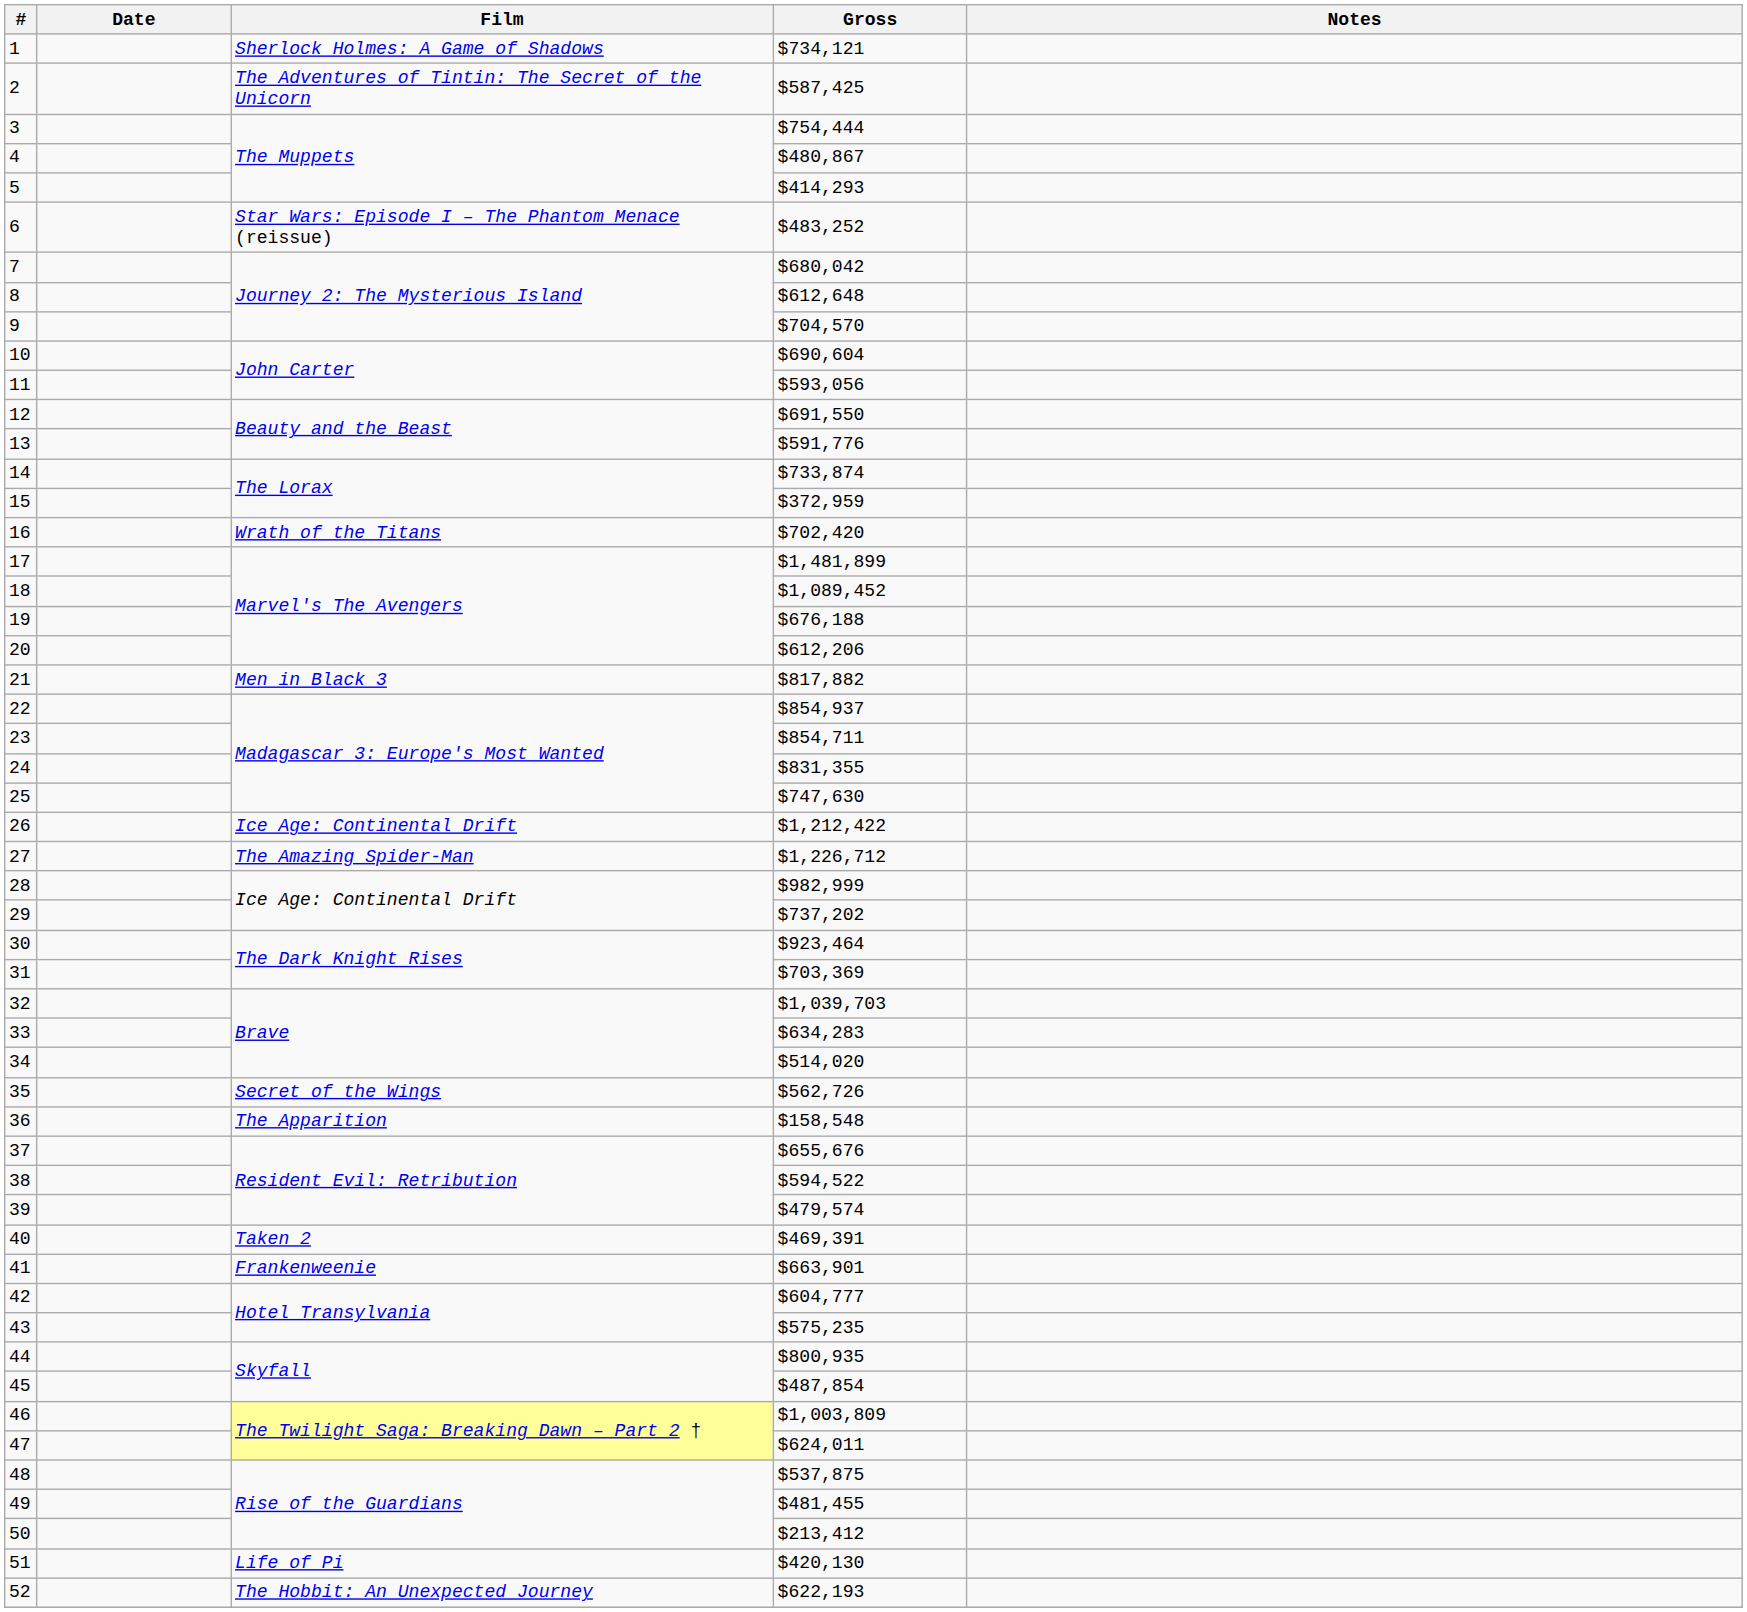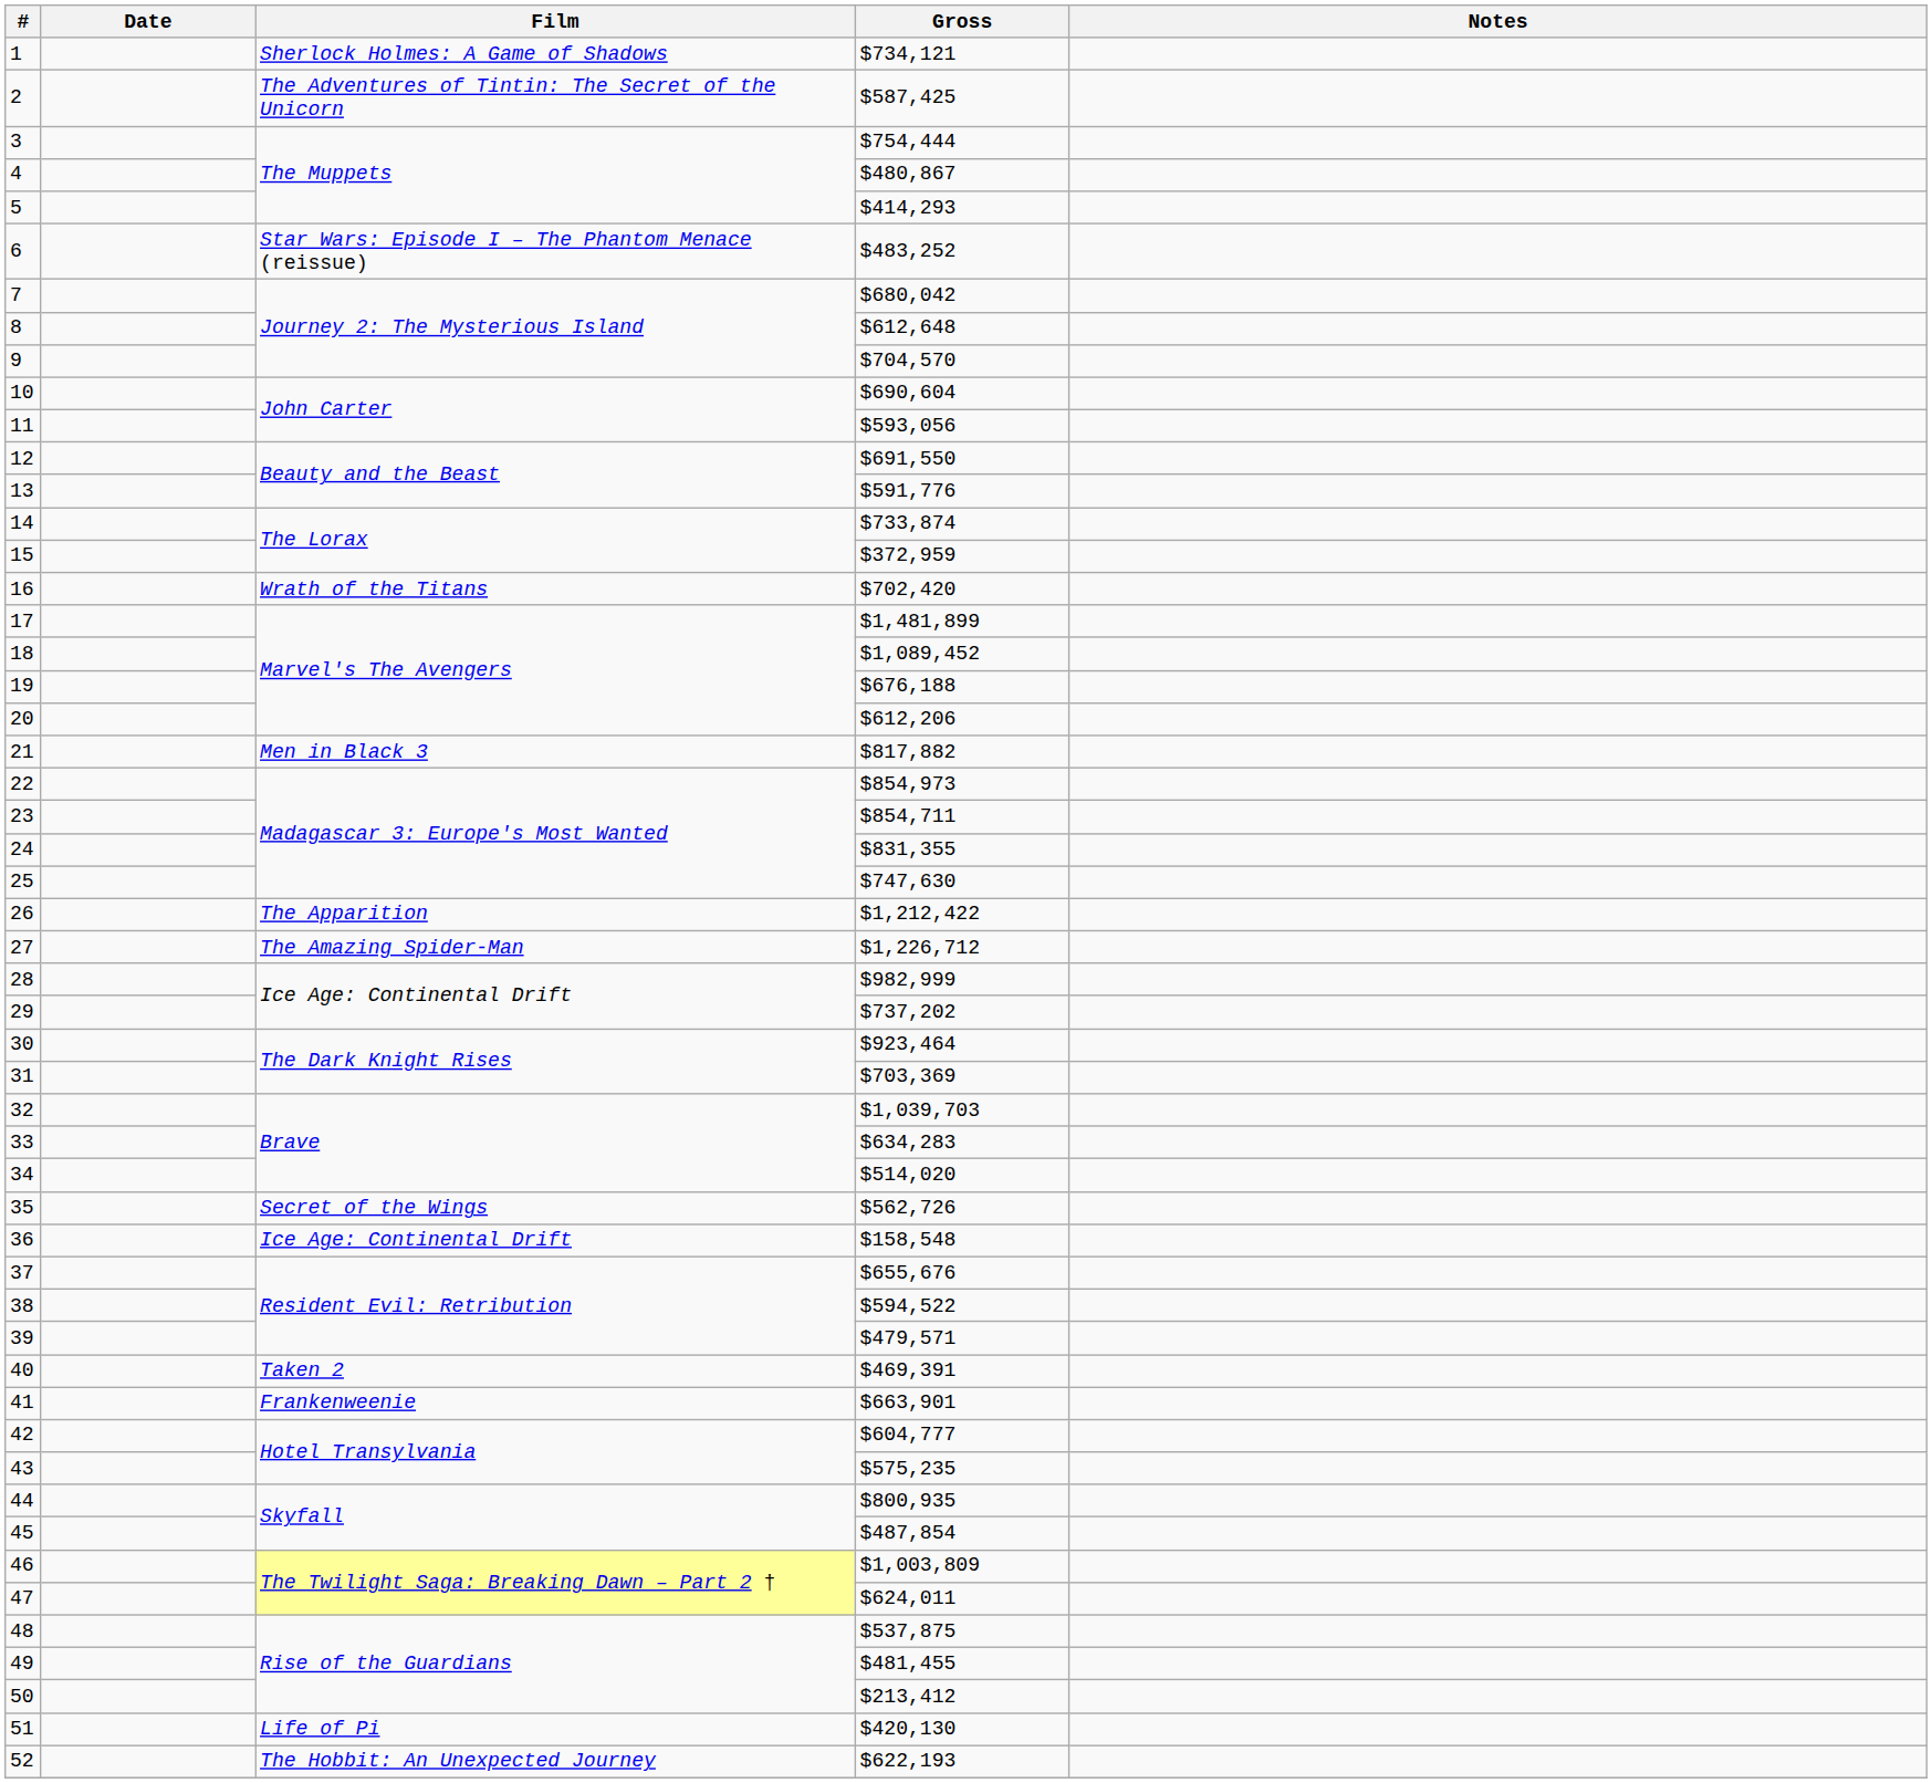 <table class="wikitable sortable">
 <tr>
 <th width="1%">#</th>
 <th width="10%">Date</th>
 <th width="28%">Film</th>
 <th width="10%">Gross</th>
 <th width="40%">Notes</th>
 </tr>
 <tr>
 <td>1</td>
 <td></td>
 <td><em><a href='#'>Sherlock Holmes: A Game of Shadows</a></em></td>
 <td>$734,121</td>
 <td></td>
 </tr>
 <tr>
 <td>2</td>
 <td></td>
 <td><em><a href='#'>The Adventures of Tintin: The Secret of the Unicorn</a></em></td>
 <td>$587,425</td>
 <td></td>
 </tr>
 <tr>
 <td>3</td>
 <td></td>
 <td rowspan="3"><em><a href='#'>The Muppets</a></em></td>
 <td>$754,444</td>
 <td></td>
 </tr>
 <tr>
 <td>4</td>
 <td></td>
 <td>$480,867</td>
 <td></td>
 </tr>
 <tr>
 <td>5</td>
 <td></td>
 <td>$414,293</td>
 <td></td>
 </tr>
 <tr>
 <td>6</td>
 <td></td>
 <td><em><a href='#'>Star Wars: Episode I – The Phantom Menace</a></em> (reissue)</td>
 <td>$483,252</td>
 <td></td>
 </tr>
 <tr>
 <td>7</td>
 <td></td>
 <td rowspan="3"><em><a href='#'>Journey 2: The Mysterious Island</a></em></td>
 <td>$680,042</td>
 <td></td>
 </tr>
 <tr>
 <td>8</td>
 <td></td>
 <td>$612,648</td>
 <td></td>
 </tr>
 <tr>
 <td>9</td>
 <td></td>
 <td>$704,570</td>
 <td></td>
 </tr>
 <tr>
 <td>10</td>
 <td></td>
 <td rowspan="2"><em><a href='#'>John Carter</a></em></td>
 <td>$690,604</td>
 <td></td>
 </tr>
 <tr>
 <td>11</td>
 <td></td>
 <td>$593,056</td>
 <td></td>
 </tr>
 <tr>
 <td>12</td>
 <td></td>
 <td rowspan="2"><em><a href='#'>Beauty and the Beast</a> </em></td>
 <td>$691,550</td>
 <td></td>
 </tr>
 <tr>
 <td>13</td>
 <td></td>
 <td>$591,776</td>
 <td></td>
 </tr>
 <tr>
 <td>14</td>
 <td></td>
 <td rowspan="2"><em><a href='#'>The Lorax</a></em></td>
 <td>$733,874</td>
 <td></td>
 </tr>
 <tr>
 <td>15</td>
 <td></td>
 <td>$372,959</td>
 <td></td>
 </tr>
 <tr>
 <td>16</td>
 <td></td>
 <td><em><a href='#'>Wrath of the Titans</a></em></td>
 <td>$702,420</td>
 <td></td>
 </tr>
 <tr>
 <td>17</td>
 <td></td>
 <td rowspan="4"><em><a href='#'>Marvel's The Avengers</a></em></td>
 <td>$1,481,899</td>
 <td></td>
 </tr>
 <tr>
 <td>18</td>
 <td></td>
 <td>$1,089,452</td>
 <td></td>
 </tr>
 <tr>
 <td>19</td>
 <td></td>
 <td>$676,188</td>
 <td></td>
 </tr>
 <tr>
 <td>20</td>
 <td></td>
 <td>$612,206</td>
 <td></td>
 </tr>
 <tr>
 <td>21</td>
 <td></td>
 <td><em><a href='#'>Men in Black 3</a></em></td>
 <td>$817,882</td>
 <td></td>
 </tr>
 <tr>
 <td>22</td>
 <td></td>
 <td rowspan="4"><em><a href='#'>Madagascar 3: Europe's Most Wanted</a></em></td>
-<td>$854,937</td>
+<td>$854,973</td>
 <td></td>
 </tr>
 <tr>
 <td>23</td>
 <td></td>
 <td>$854,711</td>
 <td></td>
 </tr>
 <tr>
 <td>24</td>
 <td></td>
 <td>$831,355</td>
 <td></td>
 </tr>
 <tr>
 <td>25</td>
 <td></td>
 <td>$747,630</td>
 <td></td>
 </tr>
 <tr>
 <td>26</td>
 <td></td>
-<td><em><a href='#'>Ice Age: Continental Drift</a></em></td>
+<td><em><a href='#'>The Apparition</a></em></td>
 <td>$1,212,422</td>
 <td></td>
 </tr>
 <tr>
 <td>27</td>
 <td></td>
 <td><em><a href='#'>The Amazing Spider-Man</a></em></td>
 <td>$1,226,712</td>
 <td></td>
 </tr>
 <tr>
 <td>28</td>
 <td></td>
 <td rowspan="2"><em>Ice Age: Continental Drift</em></td>
 <td>$982,999</td>
 <td></td>
 </tr>
 <tr>
 <td>29</td>
 <td></td>
 <td>$737,202</td>
 <td></td>
 </tr>
 <tr>
 <td>30</td>
 <td></td>
 <td rowspan="2"><em><a href='#'>The Dark Knight Rises</a></em></td>
 <td>$923,464</td>
 <td></td>
 </tr>
 <tr>
 <td>31</td>
 <td></td>
 <td>$703,369</td>
 <td></td>
 </tr>
 <tr>
 <td>32</td>
 <td></td>
 <td rowspan="3"><em><a href='#'>Brave</a></em></td>
 <td>$1,039,703</td>
 <td></td>
 </tr>
 <tr>
 <td>33</td>
 <td></td>
 <td>$634,283</td>
 <td></td>
 </tr>
 <tr>
 <td>34</td>
 <td></td>
 <td>$514,020</td>
 <td></td>
 </tr>
 <tr>
 <td>35</td>
 <td></td>
 <td><em><a href='#'>Secret of the Wings</a></em></td>
 <td>$562,726</td>
 <td></td>
 </tr>
 <tr>
 <td>36</td>
 <td></td>
-<td><em><a href='#'>The Apparition</a></em></td>
+<td><em><a href='#'>Ice Age: Continental Drift</a></em></td>
 <td>$158,548</td>
 <td></td>
 </tr>
 <tr>
 <td>37</td>
 <td></td>
 <td rowspan="3"><em><a href='#'>Resident Evil: Retribution</a></em></td>
 <td>$655,676</td>
 <td></td>
 </tr>
 <tr>
 <td>38</td>
 <td></td>
 <td>$594,522</td>
 <td></td>
 </tr>
 <tr>
 <td>39</td>
 <td></td>
-<td>$479,574</td>
+<td>$479,571</td>
 <td></td>
 </tr>
 <tr>
 <td>40</td>
 <td></td>
 <td><em><a href='#'>Taken 2</a></em></td>
 <td>$469,391</td>
 <td></td>
 </tr>
 <tr>
 <td>41</td>
 <td></td>
 <td><em><a href='#'>Frankenweenie</a></em></td>
 <td>$663,901</td>
 <td></td>
 </tr>
 <tr>
 <td>42</td>
 <td></td>
 <td rowspan="2"><em><a href='#'>Hotel Transylvania</a></em></td>
 <td>$604,777</td>
 <td></td>
 </tr>
 <tr>
 <td>43</td>
 <td></td>
 <td>$575,235</td>
 <td></td>
 </tr>
 <tr>
 <td>44</td>
 <td></td>
 <td rowspan="2"><em><a href='#'>Skyfall</a></em></td>
 <td>$800,935</td>
 <td></td>
 </tr>
 <tr>
 <td>45</td>
 <td></td>
 <td>$487,854</td>
 <td></td>
 </tr>
 <tr>
 <td>46</td>
 <td></td>
 <td rowspan="2" style="background-color:#FFFF99"><em><a href='#'>The Twilight Saga: Breaking Dawn – Part 2</a></em> †</td>
 <td>$1,003,809</td>
 <td></td>
 </tr>
 <tr>
 <td>47</td>
 <td></td>
 <td>$624,011</td>
 <td></td>
 </tr>
 <tr>
 <td>48</td>
 <td></td>
 <td rowspan="3"><em><a href='#'>Rise of the Guardians</a></em></td>
 <td>$537,875</td>
 <td></td>
 </tr>
 <tr>
 <td>49</td>
 <td></td>
 <td>$481,455</td>
 <td></td>
 </tr>
 <tr>
 <td>50</td>
 <td></td>
 <td>$213,412</td>
 <td></td>
 </tr>
 <tr>
 <td>51</td>
 <td></td>
 <td><em><a href='#'>Life of Pi</a></em></td>
 <td>$420,130</td>
 <td></td>
 </tr>
 <tr>
 <td>52</td>
 <td></td>
 <td><em><a href='#'>The Hobbit: An Unexpected Journey</a></em></td>
 <td>$622,193</td>
 <td></td>
 </tr>
 <tr>
 </tr>
 </table>
